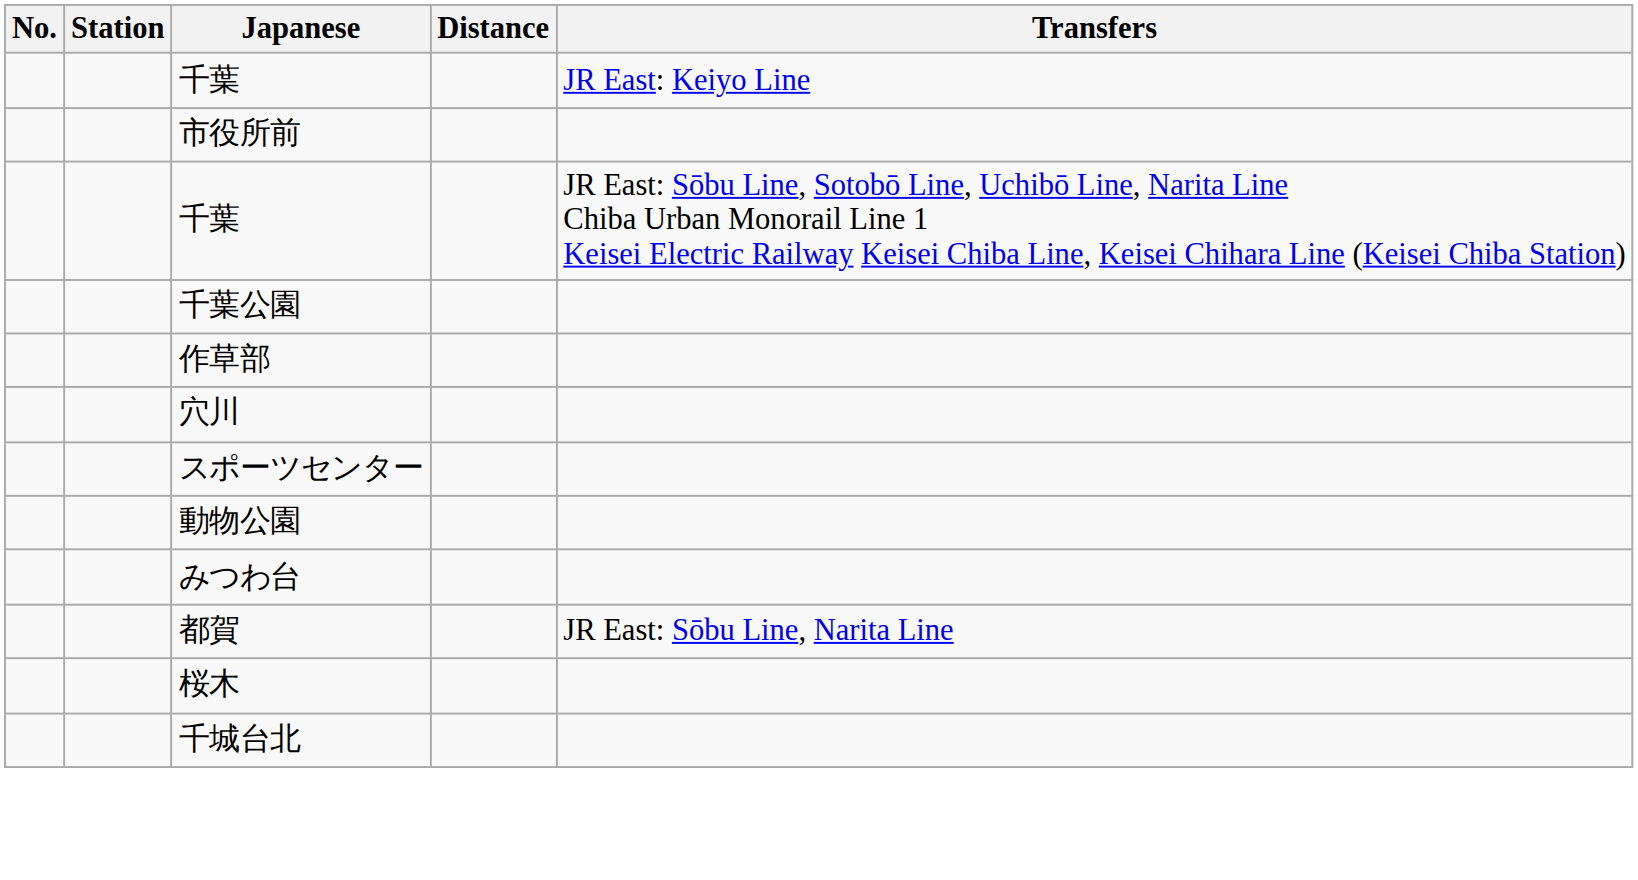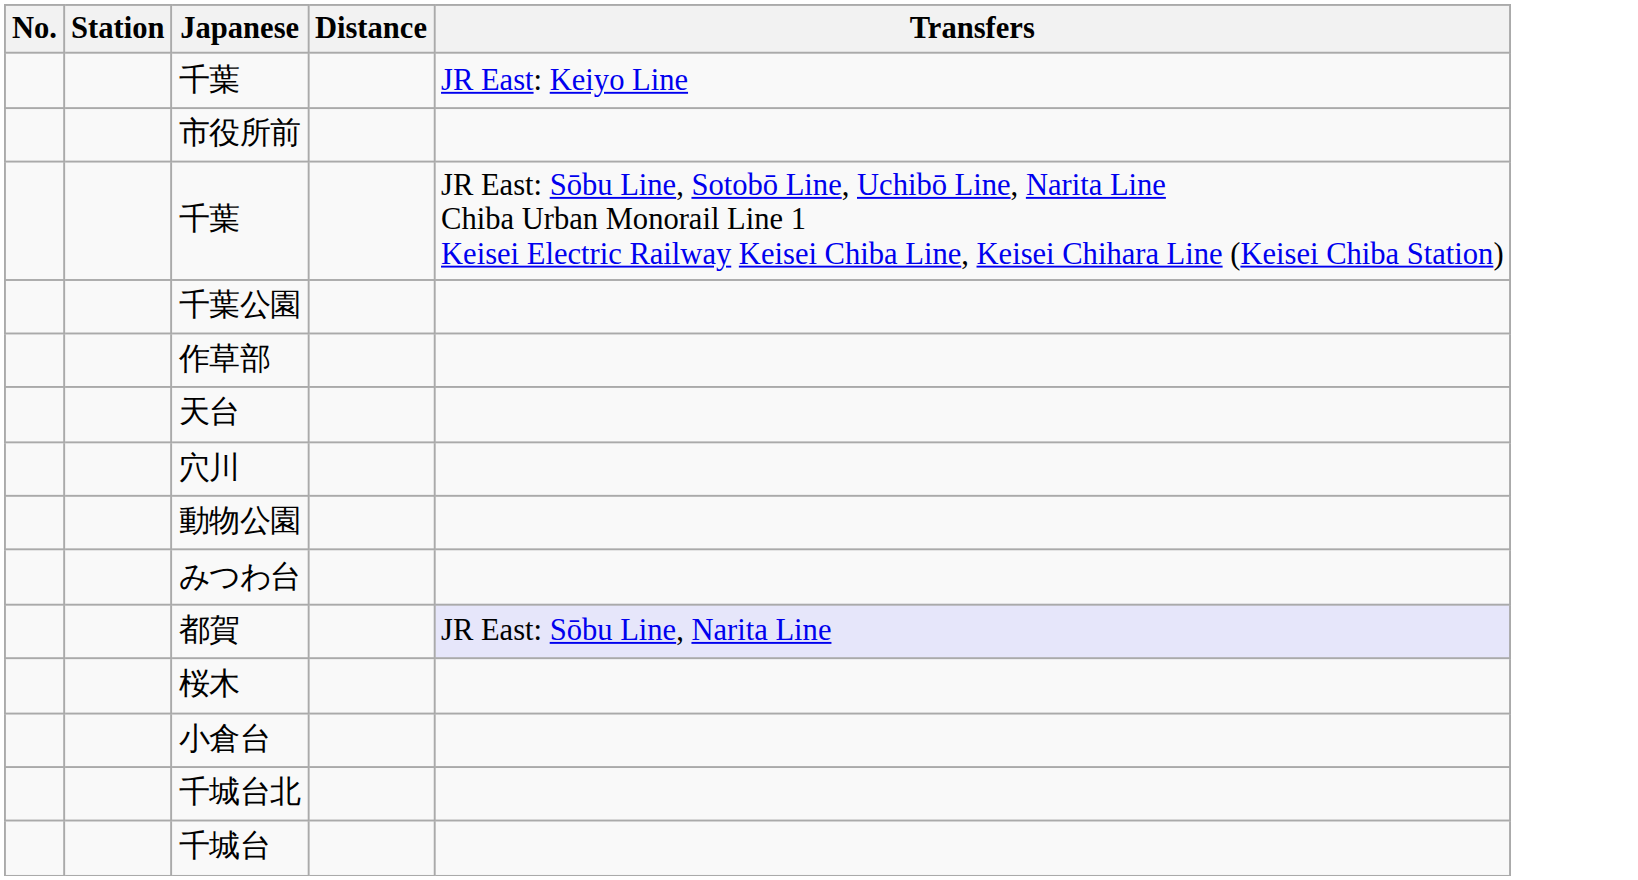 <table class="wikitable">
 <tr>
 <th>No.</th>
 <th>Station</th>
 <th>Japanese</th>
 <th>Distance<br></th>
 <th>Transfers</th>
 </tr>
 <tr>
 <td></td>
 <td></td>
 <td>千葉</td>
 <td align="right"></td>
 <td><a href='#'>JR East</a>: <a href='#'>Keiyo Line</a></td>
 </tr>
 <tr>
 <td></td>
 <td></td>
 <td>市役所前</td>
 <td align="right"></td>
 <td></td>
 </tr>
 <tr>
 <td></td>
 <td></td>
 <td>千葉</td>
 <td align="right"></td>
 <td>JR East: <a href='#'>Sōbu Line</a>, <a href='#'>Sotobō Line</a>, <a href='#'>Uchibō Line</a>, <a href='#'>Narita Line</a><br>Chiba Urban Monorail Line 1 <br> <a href='#'>Keisei Electric Railway</a> <a href='#'>Keisei Chiba Line</a>, <a href='#'>Keisei Chihara Line</a> (<a href='#'>Keisei Chiba Station</a>)</td>
 </tr>
 <tr>
 <td></td>
 <td></td>
 <td>千葉公園</td>
 <td align="right"></td>
 <td></td>
 </tr>
 <tr>
 <td></td>
 <td></td>
 <td>作草部</td>
 <td align="right"></td>
 <td></td>
 </tr>
 <tr>
 <td></td>
 <td></td>
-<td>穴川</td>
+<td>天台</td>
 <td align="right"></td>
 <td></td>
 </tr>
 <tr>
 <td></td>
 <td></td>
-<td>スポーツセンター</td>
+<td>穴川</td>
 <td align="right"></td>
 <td></td>
 </tr>
 <tr>
 <td></td>
 <td></td>
 <td>動物公園</td>
 <td align="right"></td>
 <td></td>
 </tr>
 <tr>
 <td></td>
 <td></td>
 <td>みつわ台</td>
 <td align="right"></td>
 <td></td>
 </tr>
 <tr>
 <td></td>
 <td></td>
 <td>都賀</td>
 <td align="right"></td>
-<td>JR East: <a href='#'>Sōbu Line</a>, <a href='#'>Narita Line</a></td>
+<td style="background: lavender;">JR East: <a href='#'>Sōbu Line</a>, <a href='#'>Narita Line</a></td>
 </tr>
 <tr>
 <td></td>
 <td></td>
 <td>桜木</td>
 <td align="right"></td>
 <td></td>
 </tr>
 <tr>
 <td></td>
 <td></td>
+<td>小倉台</td>
+<td align="right"></td>
+<td></td>
+</tr>
+<tr>
+<td></td>
+<td></td>
 <td>千城台北</td>
 <td align="right"></td>
 <td></td>
 </tr>
+<tr>
+<td></td>
+<td></td>
+<td>千城台</td>
+<td align="right"></td>
+<td></td>
+</tr>
 </table>
